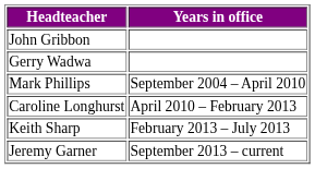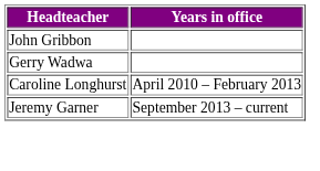 <table border=yes>
 <tr style="background: purple; color: white">
 <th>Headteacher</th>
 <th>Years in office</th>
 </tr>
 <tr>
 <td>John Gribbon</td>
 <td></td>
 </tr>
 <tr>
 <td>Gerry Wadwa</td>
 <td></td>
 </tr>
 <tr>
-<td>Mark Phillips</td>
-<td>September 2004 – April 2010</td>
-</tr>
-<tr>
 <td>Caroline Longhurst</td>
 <td>April 2010 – February 2013</td>
-</tr>
-<tr>
-<td>Keith Sharp</td>
-<td>February 2013 – July 2013</td>
 </tr>
 <tr>
 <td>Jeremy Garner</td>
 <td>September 2013 – current</td>
 </tr>
 </table>
